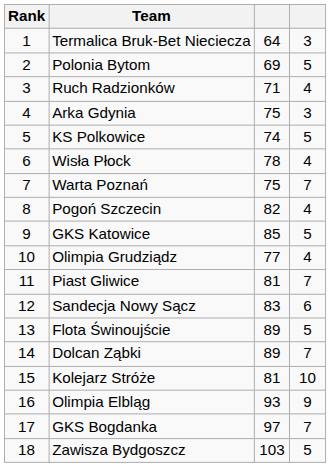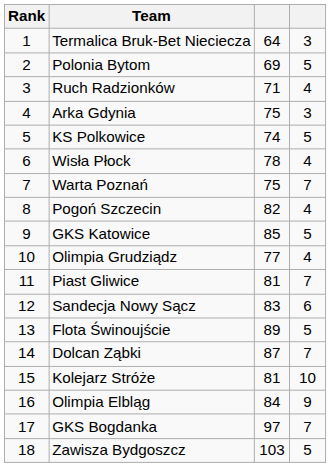 <table class="wikitable sortable">
 <tr>
 <th>Rank</th>
 <th>Team</th>
 <th width=30></th>
 <th width=30></th>
 </tr>
 <tr>
 <td align=center>1</td>
 <td>Termalica Bruk-Bet Nieciecza</td>
 <td align=center>64</td>
 <td align=center>3</td>
 </tr>
 <tr>
 <td align=center>2</td>
 <td>Polonia Bytom</td>
 <td align=center>69</td>
 <td align=center>5</td>
 </tr>
 <tr>
 <td align=center>3</td>
 <td>Ruch Radzionków</td>
 <td align=center>71</td>
 <td align=center>4</td>
 </tr>
 <tr>
 <td align=center>4</td>
 <td>Arka Gdynia</td>
 <td align=center>75</td>
 <td align=center>3</td>
 </tr>
 <tr>
 <td align=center>5</td>
 <td>KS Polkowice</td>
 <td align=center>74</td>
 <td align=center>5</td>
 </tr>
 <tr>
 <td align=center>6</td>
 <td>Wisła Płock</td>
 <td align=center>78</td>
 <td align=center>4</td>
 </tr>
 <tr>
 <td align=center>7</td>
 <td>Warta Poznań</td>
 <td align=center>75</td>
 <td align=center>7</td>
 </tr>
 <tr>
 <td align=center>8</td>
 <td>Pogoń Szczecin</td>
 <td align=center>82</td>
 <td align=center>4</td>
 </tr>
 <tr>
 <td align=center>9</td>
 <td>GKS Katowice</td>
 <td align=center>85</td>
 <td align=center>5</td>
 </tr>
 <tr>
 <td align=center>10</td>
 <td>Olimpia Grudziądz</td>
 <td align=center>77</td>
 <td align=center>4</td>
 </tr>
 <tr>
 <td align=center>11</td>
 <td>Piast Gliwice</td>
 <td align=center>81</td>
 <td align=center>7</td>
 </tr>
 <tr>
 <td align=center>12</td>
 <td>Sandecja Nowy Sącz</td>
 <td align=center>83</td>
 <td align=center>6</td>
 </tr>
 <tr>
 <td align=center>13</td>
 <td>Flota Świnoujście</td>
 <td align=center>89</td>
 <td align=center>5</td>
 </tr>
 <tr>
 <td align=center>14</td>
 <td>Dolcan Ząbki</td>
-<td align=center>89</td>
+<td align=center>87</td>
 <td align=center>7</td>
 </tr>
 <tr>
 <td align=center>15</td>
 <td>Kolejarz Stróże</td>
 <td align=center>81</td>
 <td align=center>10</td>
 </tr>
 <tr>
 <td align=center>16</td>
 <td>Olimpia Elbląg</td>
-<td align=center>93</td>
+<td align=center>84</td>
 <td align=center>9</td>
 </tr>
 <tr>
 <td align=center>17</td>
 <td>GKS Bogdanka</td>
 <td align=center>97</td>
 <td align=center>7</td>
 </tr>
 <tr>
 <td align=center>18</td>
 <td>Zawisza Bydgoszcz</td>
 <td align=center>103</td>
 <td align=center>5</td>
 </tr>
 </table>
